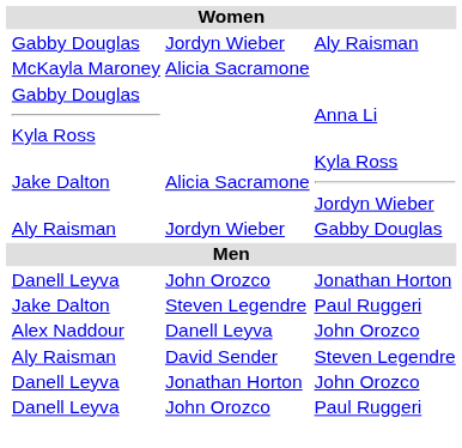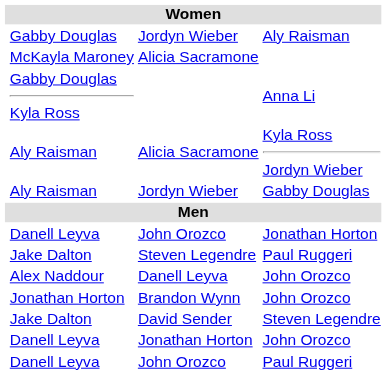 <table>
 <tr style="background:#dfdfdf;">
 <td colspan="4" style="text-align:center;"><strong>Women</strong></td>
 </tr>
 <tr>
 <th scope=row style="text-align:left"></th>
 <td><a href='#'>Gabby Douglas</a></td>
 <td><a href='#'>Jordyn Wieber</a></td>
 <td><a href='#'>Aly Raisman</a></td>
 </tr>
 <tr>
 <th scope=row style="text-align:left"></th>
 <td><a href='#'>McKayla Maroney</a></td>
 <td><a href='#'>Alicia Sacramone</a></td>
 <td></td>
 </tr>
 <tr>
 <th scope=row style="text-align:left"></th>
 <td><a href='#'>Gabby Douglas</a><hr><a href='#'>Kyla Ross</a></td>
 <td></td>
 <td><a href='#'>Anna Li</a></td>
 </tr>
 <tr>
 <th scope=row style="text-align:left"></th>
-<td><a href='#'>Jake Dalton</a></td>
+<td><a href='#'>Aly Raisman</a></td>
 <td><a href='#'>Alicia Sacramone</a></td>
 <td><a href='#'>Kyla Ross</a><hr><a href='#'>Jordyn Wieber</a></td>
 </tr>
 <tr>
 <th scope=row style="text-align:left"></th>
 <td><a href='#'>Aly Raisman</a></td>
 <td><a href='#'>Jordyn Wieber</a></td>
 <td><a href='#'>Gabby Douglas</a></td>
 </tr>
 <tr style="background:#dfdfdf;">
 <td colspan="4" style="text-align:center;"><strong>Men</strong></td>
 </tr>
 <tr>
 <th scope=row style="text-align:left"></th>
 <td><a href='#'>Danell Leyva</a></td>
 <td><a href='#'>John Orozco</a></td>
 <td><a href='#'>Jonathan Horton</a></td>
 </tr>
 <tr>
 <th scope=row style="text-align:left"></th>
 <td><a href='#'>Jake Dalton</a></td>
 <td><a href='#'>Steven Legendre</a></td>
 <td><a href='#'>Paul Ruggeri</a></td>
 </tr>
 <tr>
 <th scope=row style="text-align:left"></th>
 <td><a href='#'>Alex Naddour</a></td>
 <td><a href='#'>Danell Leyva</a></td>
 <td><a href='#'>John Orozco</a></td>
 </tr>
 <tr>
 <th scope=row style="text-align:left"></th>
-<td><a href='#'>Aly Raisman</a></td>
+<td><a href='#'>Jonathan Horton</a></td>
+<td><a href='#'>Brandon Wynn</a></td>
+<td><a href='#'>John Orozco</a></td>
+</tr>
+<tr>
+<th scope=row style="text-align:left"></th>
+<td><a href='#'>Jake Dalton</a></td>
 <td><a href='#'>David Sender</a></td>
 <td><a href='#'>Steven Legendre</a></td>
 </tr>
 <tr>
 <th scope=row style="text-align:left"></th>
 <td><a href='#'>Danell Leyva</a></td>
 <td><a href='#'>Jonathan Horton</a></td>
 <td><a href='#'>John Orozco</a></td>
 </tr>
 <tr>
 <th scope=row style="text-align:left"></th>
 <td><a href='#'>Danell Leyva</a></td>
 <td><a href='#'>John Orozco</a></td>
 <td><a href='#'>Paul Ruggeri</a></td>
 </tr>
 </table>
